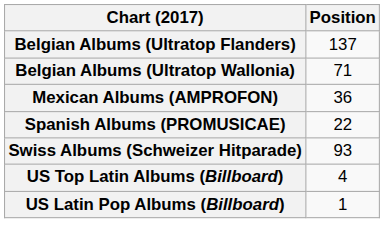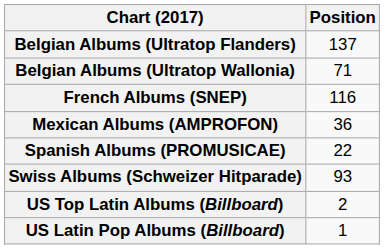 <table class="wikitable sortable plainrowheaders" style="text-align:center">
 <tr>
 <th scope="col">Chart (2017)</th>
 <th scope="col">Position</th>
 </tr>
 <tr>
 <th scope="row">Belgian Albums (Ultratop Flanders)</th>
 <td>137</td>
 </tr>
 <tr>
 <th scope="row">Belgian Albums (Ultratop Wallonia)</th>
 <td>71</td>
+</tr>
+<tr>
+<th scope="row">French Albums (SNEP)</th>
+<td>116</td>
 </tr>
 <tr>
 <th scope="row">Mexican Albums (AMPROFON)</th>
 <td>36</td>
 </tr>
 <tr>
 <th scope="row">Spanish Albums (PROMUSICAE)</th>
 <td>22</td>
 </tr>
 <tr>
 <th scope="row">Swiss Albums (Schweizer Hitparade)</th>
 <td>93</td>
 </tr>
 <tr>
 <th scope="row">US Top Latin Albums (<em>Billboard</em>)</th>
-<td>4</td>
+<td>2</td>
 </tr>
 <tr>
 <th scope="row">US Latin Pop Albums (<em>Billboard</em>)</th>
 <td>1</td>
 </tr>
 </table>
